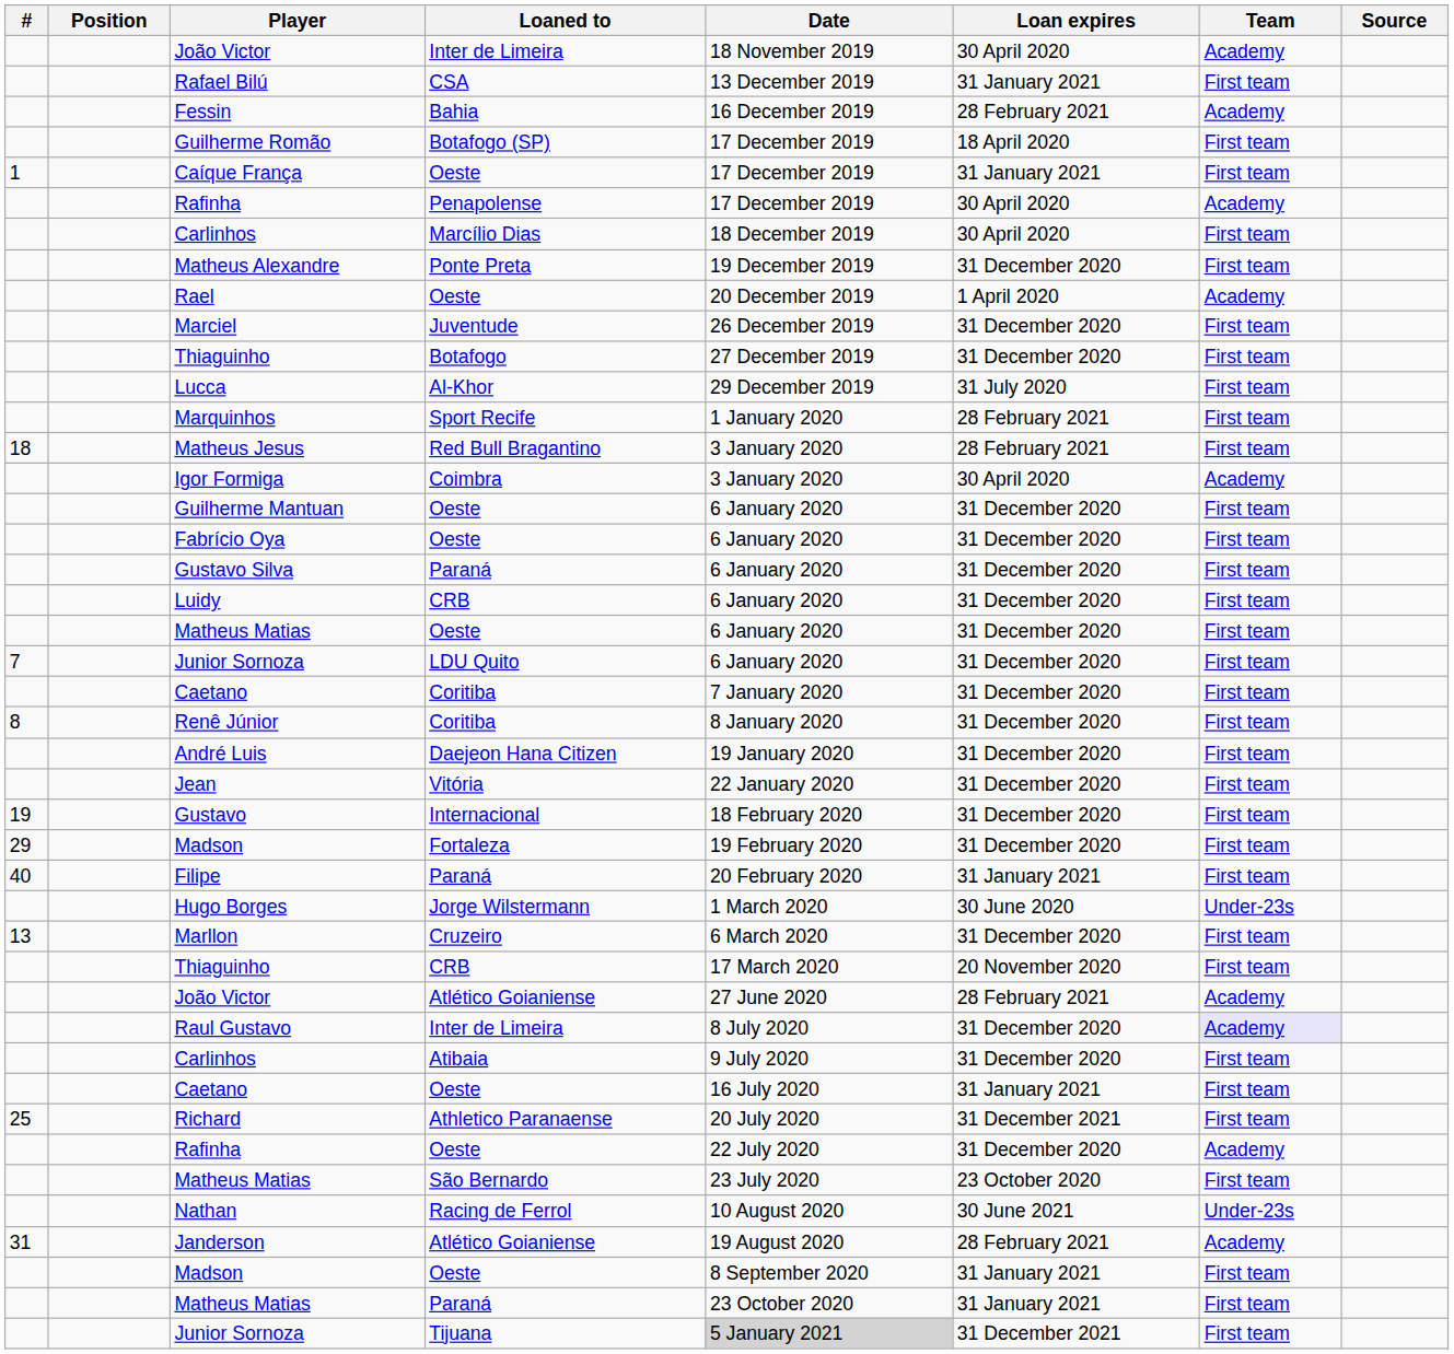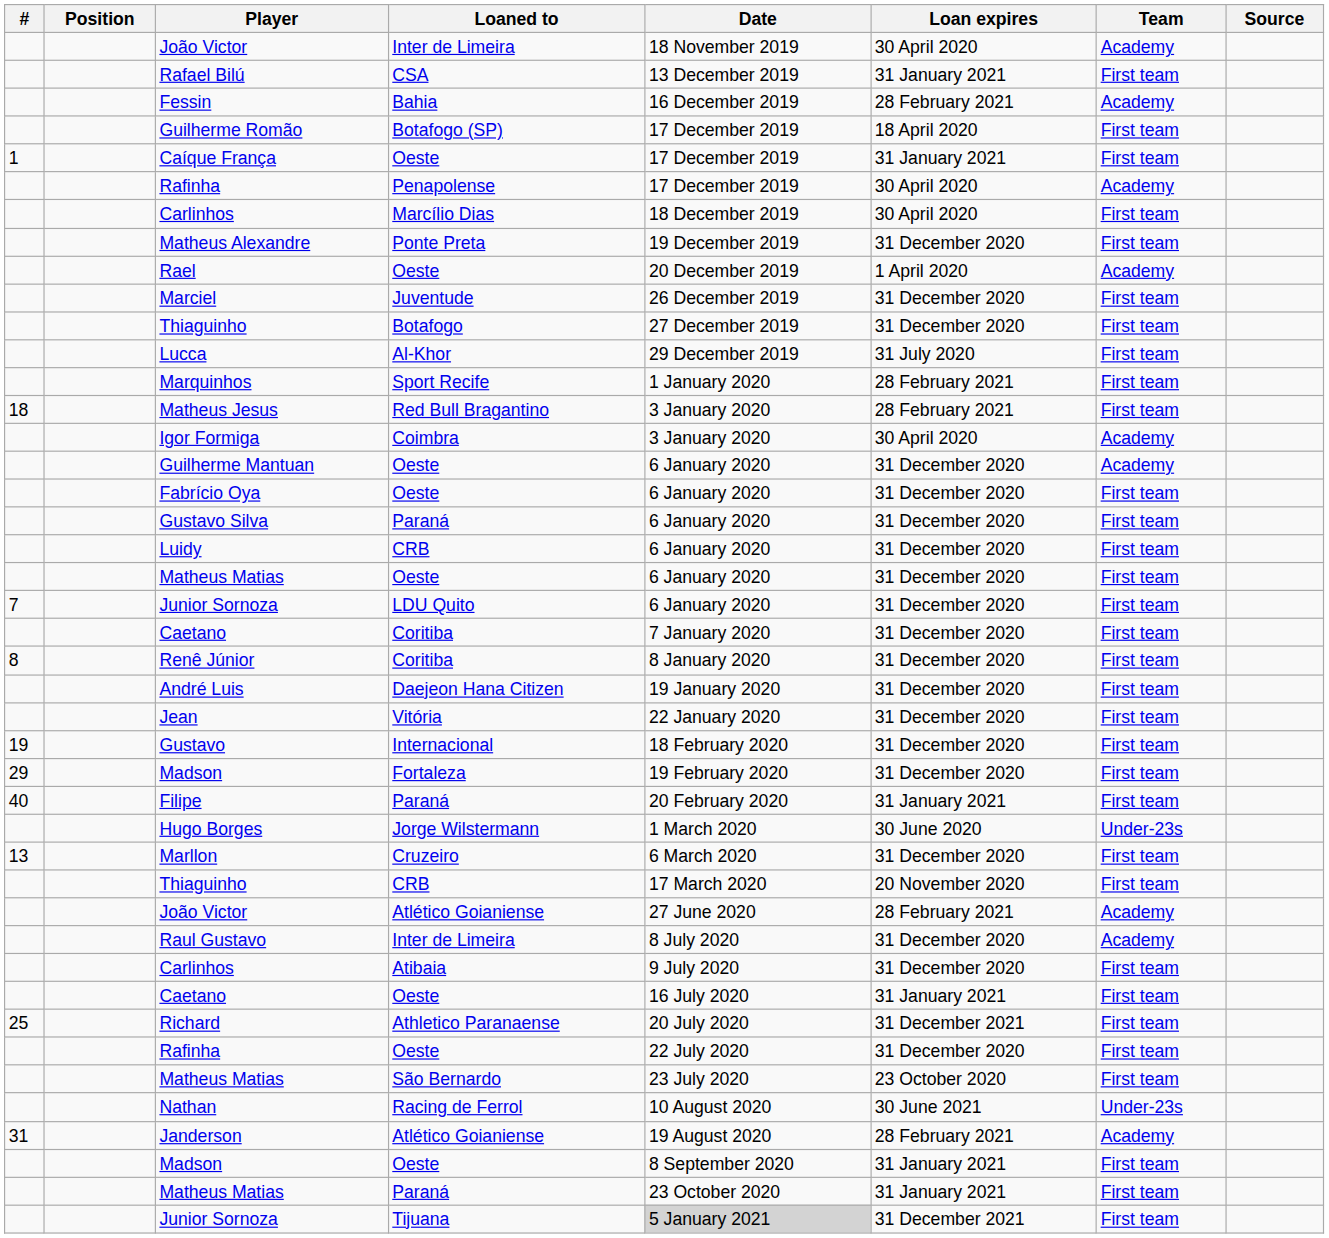 <table class="wikitable sortable" style="width:90%; text-align:center; font-size:95%; text-align:left;">
 <tr>
 <th><strong>#</strong></th>
 <th><strong>Position </strong></th>
 <th><strong>Player </strong></th>
 <th><strong>Loaned to</strong></th>
 <th><strong>Date </strong></th>
 <th><strong>Loan expires </strong></th>
 <th><strong>Team</strong></th>
 <th><strong>Source</strong></th>
 </tr>
 <tr>
 <td></td>
 <td></td>
 <td> <a href='#'>João Victor</a></td>
 <td> <a href='#'>Inter de Limeira</a></td>
 <td>18 November 2019</td>
 <td>30 April 2020</td>
 <td><a href='#'>Academy</a></td>
 <td></td>
 </tr>
 <tr>
 <td></td>
 <td></td>
 <td> <a href='#'>Rafael Bilú</a></td>
 <td> <a href='#'>CSA</a></td>
 <td>13 December 2019</td>
 <td>31 January 2021</td>
 <td><a href='#'>First team</a></td>
 <td></td>
 </tr>
 <tr>
 <td></td>
 <td></td>
 <td> <a href='#'>Fessin</a></td>
 <td> <a href='#'>Bahia</a></td>
 <td>16 December 2019</td>
 <td>28 February 2021</td>
 <td><a href='#'>Academy</a></td>
 <td></td>
 </tr>
 <tr>
 <td></td>
 <td></td>
 <td> <a href='#'>Guilherme Romão</a></td>
 <td> <a href='#'>Botafogo (SP)</a></td>
 <td>17 December 2019</td>
 <td>18 April 2020</td>
 <td><a href='#'>First team</a></td>
 <td></td>
 </tr>
 <tr>
 <td>1</td>
 <td></td>
 <td> <a href='#'>Caíque França</a></td>
 <td> <a href='#'>Oeste</a></td>
 <td>17 December 2019</td>
 <td>31 January 2021</td>
 <td><a href='#'>First team</a></td>
 <td></td>
 </tr>
 <tr>
 <td></td>
 <td></td>
 <td> <a href='#'>Rafinha</a></td>
 <td> <a href='#'>Penapolense</a></td>
 <td>17 December 2019</td>
 <td>30 April 2020</td>
 <td><a href='#'>Academy</a></td>
 <td></td>
 </tr>
 <tr>
 <td></td>
 <td></td>
 <td> <a href='#'>Carlinhos</a></td>
 <td> <a href='#'>Marcílio Dias</a></td>
 <td>18 December 2019</td>
 <td>30 April 2020</td>
 <td><a href='#'>First team</a></td>
 <td></td>
 </tr>
 <tr>
 <td></td>
 <td></td>
 <td> <a href='#'>Matheus Alexandre</a></td>
 <td> <a href='#'>Ponte Preta</a></td>
 <td>19 December 2019</td>
 <td>31 December 2020</td>
 <td><a href='#'>First team</a></td>
 <td></td>
 </tr>
 <tr>
 <td></td>
 <td></td>
 <td> <a href='#'>Rael</a></td>
 <td> <a href='#'>Oeste</a></td>
 <td>20 December 2019</td>
 <td>1 April 2020</td>
 <td><a href='#'>Academy</a></td>
 <td></td>
 </tr>
 <tr>
 <td></td>
 <td></td>
 <td> <a href='#'>Marciel</a></td>
 <td> <a href='#'>Juventude</a></td>
 <td>26 December 2019</td>
 <td>31 December 2020</td>
 <td><a href='#'>First team</a></td>
 <td></td>
 </tr>
 <tr>
 <td></td>
 <td></td>
 <td> <a href='#'>Thiaguinho</a></td>
 <td> <a href='#'>Botafogo</a></td>
 <td>27 December 2019</td>
 <td>31 December 2020 </td>
 <td><a href='#'>First team</a></td>
 <td></td>
 </tr>
 <tr>
 <td></td>
 <td></td>
 <td> <a href='#'>Lucca</a></td>
 <td> <a href='#'>Al-Khor</a></td>
 <td>29 December 2019</td>
 <td>31 July 2020  </td>
 <td><a href='#'>First team</a></td>
 <td></td>
 </tr>
 <tr>
 <td></td>
 <td></td>
 <td> <a href='#'>Marquinhos</a></td>
 <td> <a href='#'>Sport Recife</a></td>
 <td>1 January 2020</td>
 <td>28 February 2021</td>
 <td><a href='#'>First team</a></td>
 <td></td>
 </tr>
 <tr>
 <td>18</td>
 <td></td>
 <td> <a href='#'>Matheus Jesus</a></td>
 <td> <a href='#'>Red Bull Bragantino</a></td>
 <td>3 January 2020</td>
 <td>28 February 2021 </td>
 <td><a href='#'>First team</a></td>
 <td></td>
 </tr>
 <tr>
 <td></td>
 <td></td>
 <td> <a href='#'>Igor Formiga</a></td>
 <td> <a href='#'>Coimbra</a></td>
 <td>3 January 2020</td>
 <td>30 April 2020</td>
 <td><a href='#'>Academy</a></td>
 <td></td>
 </tr>
 <tr>
 <td></td>
 <td></td>
 <td> <a href='#'>Guilherme Mantuan</a></td>
 <td> <a href='#'>Oeste</a></td>
 <td>6 January 2020</td>
 <td>31 December 2020 </td>
-<td><a href='#'>First team</a></td>
+<td><a href='#'>Academy</a></td>
 <td></td>
 </tr>
 <tr>
 <td></td>
 <td></td>
 <td> <a href='#'>Fabrício Oya</a></td>
 <td> <a href='#'>Oeste</a></td>
 <td>6 January 2020</td>
 <td>31 December 2020</td>
 <td><a href='#'>First team</a></td>
 <td></td>
 </tr>
 <tr>
 <td></td>
 <td></td>
 <td> <a href='#'>Gustavo Silva</a></td>
 <td> <a href='#'>Paraná</a></td>
 <td>6 January 2020</td>
 <td>31 December 2020 </td>
 <td><a href='#'>First team</a></td>
 <td></td>
 </tr>
 <tr>
 <td></td>
 <td></td>
 <td> <a href='#'>Luidy</a></td>
 <td> <a href='#'>CRB</a></td>
 <td>6 January 2020</td>
 <td>31 December 2020</td>
 <td><a href='#'>First team</a></td>
 <td></td>
 </tr>
 <tr>
 <td></td>
 <td></td>
 <td> <a href='#'>Matheus Matias</a></td>
 <td> <a href='#'>Oeste</a></td>
 <td>6 January 2020</td>
 <td>31 December 2020 </td>
 <td><a href='#'>First team</a></td>
 <td></td>
 </tr>
 <tr>
 <td>7</td>
 <td></td>
 <td> <a href='#'>Junior Sornoza</a></td>
 <td> <a href='#'>LDU Quito</a></td>
 <td>6 January 2020</td>
 <td>31 December 2020</td>
 <td><a href='#'>First team</a></td>
 <td></td>
 </tr>
 <tr>
 <td></td>
 <td></td>
 <td> <a href='#'>Caetano</a></td>
 <td> <a href='#'>Coritiba</a></td>
 <td>7 January 2020</td>
 <td>31 December 2020 </td>
 <td><a href='#'>First team</a></td>
 <td></td>
 </tr>
 <tr>
 <td>8</td>
 <td></td>
 <td> <a href='#'>Renê Júnior</a></td>
 <td> <a href='#'>Coritiba</a></td>
 <td>8 January 2020</td>
 <td>31 December 2020 </td>
 <td><a href='#'>First team</a></td>
 <td></td>
 </tr>
 <tr>
 <td></td>
 <td></td>
 <td> <a href='#'>André Luis</a></td>
 <td> <a href='#'>Daejeon Hana Citizen</a></td>
 <td>19 January 2020</td>
 <td>31 December 2020 </td>
 <td><a href='#'>First team</a></td>
 <td></td>
 </tr>
 <tr>
 <td></td>
 <td></td>
 <td> <a href='#'>Jean</a></td>
 <td> <a href='#'>Vitória</a></td>
 <td>22 January 2020</td>
 <td>31 December 2020 </td>
 <td><a href='#'>First team</a></td>
 <td></td>
 </tr>
 <tr>
 <td>19</td>
 <td></td>
 <td> <a href='#'>Gustavo</a></td>
 <td> <a href='#'>Internacional</a></td>
 <td>18 February 2020</td>
 <td>31 December 2020 </td>
 <td><a href='#'>First team</a></td>
 <td></td>
 </tr>
 <tr>
 <td>29</td>
 <td></td>
 <td> <a href='#'>Madson</a></td>
 <td> <a href='#'>Fortaleza</a></td>
 <td>19 February 2020</td>
 <td>31 December 2020 </td>
 <td><a href='#'>First team</a></td>
 <td></td>
 </tr>
 <tr>
 <td>40</td>
 <td></td>
 <td> <a href='#'>Filipe</a></td>
 <td> <a href='#'>Paraná</a></td>
 <td>20 February 2020</td>
 <td>31 January 2021</td>
 <td><a href='#'>First team</a></td>
 <td></td>
 </tr>
 <tr>
 <td></td>
 <td></td>
 <td> <a href='#'>Hugo Borges</a></td>
 <td> <a href='#'>Jorge Wilstermann</a></td>
 <td>1 March 2020</td>
 <td>30 June 2020</td>
 <td><a href='#'>Under-23s</a></td>
 <td></td>
 </tr>
 <tr>
 <td>13</td>
 <td></td>
 <td> <a href='#'>Marllon</a></td>
 <td> <a href='#'>Cruzeiro</a></td>
 <td>6 March 2020</td>
 <td>31 December 2020 </td>
 <td><a href='#'>First team</a></td>
 <td></td>
 </tr>
 <tr>
 <td></td>
 <td></td>
 <td> <a href='#'>Thiaguinho</a></td>
 <td> <a href='#'>CRB</a></td>
 <td>17 March 2020</td>
 <td>20 November 2020</td>
 <td><a href='#'>First team</a></td>
 <td></td>
 </tr>
 <tr>
 <td></td>
 <td></td>
 <td> <a href='#'>João Victor</a></td>
 <td> <a href='#'>Atlético Goianiense</a></td>
 <td>27 June 2020</td>
 <td>28 February 2021</td>
 <td><a href='#'>Academy</a></td>
 <td></td>
 </tr>
 <tr>
 <td></td>
 <td></td>
 <td> <a href='#'>Raul Gustavo</a></td>
 <td> <a href='#'>Inter de Limeira</a></td>
 <td>8 July 2020</td>
 <td>31 December 2020 </td>
-<td style="background: lavender;"><a href='#'>Academy</a></td>
+<td><a href='#'>Academy</a></td>
 <td></td>
 </tr>
 <tr>
 <td></td>
 <td></td>
 <td> <a href='#'>Carlinhos</a></td>
 <td> <a href='#'>Atibaia</a></td>
 <td>9 July 2020</td>
 <td>31 December 2020</td>
 <td><a href='#'>First team</a></td>
 <td></td>
 </tr>
 <tr>
 <td></td>
 <td></td>
 <td> <a href='#'>Caetano</a></td>
 <td> <a href='#'>Oeste</a></td>
 <td>16 July 2020</td>
 <td>31 January 2021</td>
 <td><a href='#'>First team</a></td>
 <td></td>
 </tr>
 <tr>
 <td>25</td>
 <td></td>
 <td> <a href='#'>Richard</a></td>
 <td> <a href='#'>Athletico Paranaense</a></td>
 <td>20 July 2020</td>
 <td>31 December 2021</td>
 <td><a href='#'>First team</a></td>
 <td></td>
 </tr>
 <tr>
 <td></td>
 <td></td>
 <td> <a href='#'>Rafinha</a></td>
 <td> <a href='#'>Oeste</a></td>
 <td>22 July 2020</td>
 <td>31 December 2020 </td>
-<td><a href='#'>Academy</a></td>
+<td><a href='#'>First team</a></td>
 <td></td>
 </tr>
 <tr>
 <td></td>
 <td></td>
 <td> <a href='#'>Matheus Matias</a></td>
 <td> <a href='#'>São Bernardo</a></td>
 <td>23 July 2020</td>
 <td>23 October 2020</td>
 <td><a href='#'>First team</a></td>
 <td></td>
 </tr>
 <tr>
 <td></td>
 <td></td>
 <td> <a href='#'>Nathan</a></td>
 <td> <a href='#'>Racing de Ferrol</a></td>
 <td>10 August 2020</td>
 <td>30 June 2021</td>
 <td><a href='#'>Under-23s</a></td>
 <td></td>
 </tr>
 <tr>
 <td>31</td>
 <td></td>
 <td> <a href='#'>Janderson</a></td>
 <td> <a href='#'>Atlético Goianiense</a></td>
 <td>19 August 2020</td>
 <td>28 February 2021</td>
 <td><a href='#'>Academy</a></td>
 <td></td>
 </tr>
 <tr>
 <td></td>
 <td></td>
 <td> <a href='#'>Madson</a></td>
 <td> <a href='#'>Oeste</a></td>
 <td>8 September 2020</td>
 <td>31 January 2021</td>
 <td><a href='#'>First team</a></td>
 <td></td>
 </tr>
 <tr>
 <td></td>
 <td></td>
 <td> <a href='#'>Matheus Matias</a></td>
 <td> <a href='#'>Paraná</a></td>
 <td>23 October 2020</td>
 <td>31 January 2021</td>
 <td><a href='#'>First team</a></td>
 <td></td>
 </tr>
 <tr>
 <td></td>
 <td></td>
 <td> <a href='#'>Junior Sornoza</a></td>
 <td> <a href='#'>Tijuana</a></td>
 <td style="background: lightgrey;">5 January 2021</td>
 <td>31 December 2021</td>
 <td><a href='#'>First team</a></td>
 <td></td>
 </tr>
 </table>
